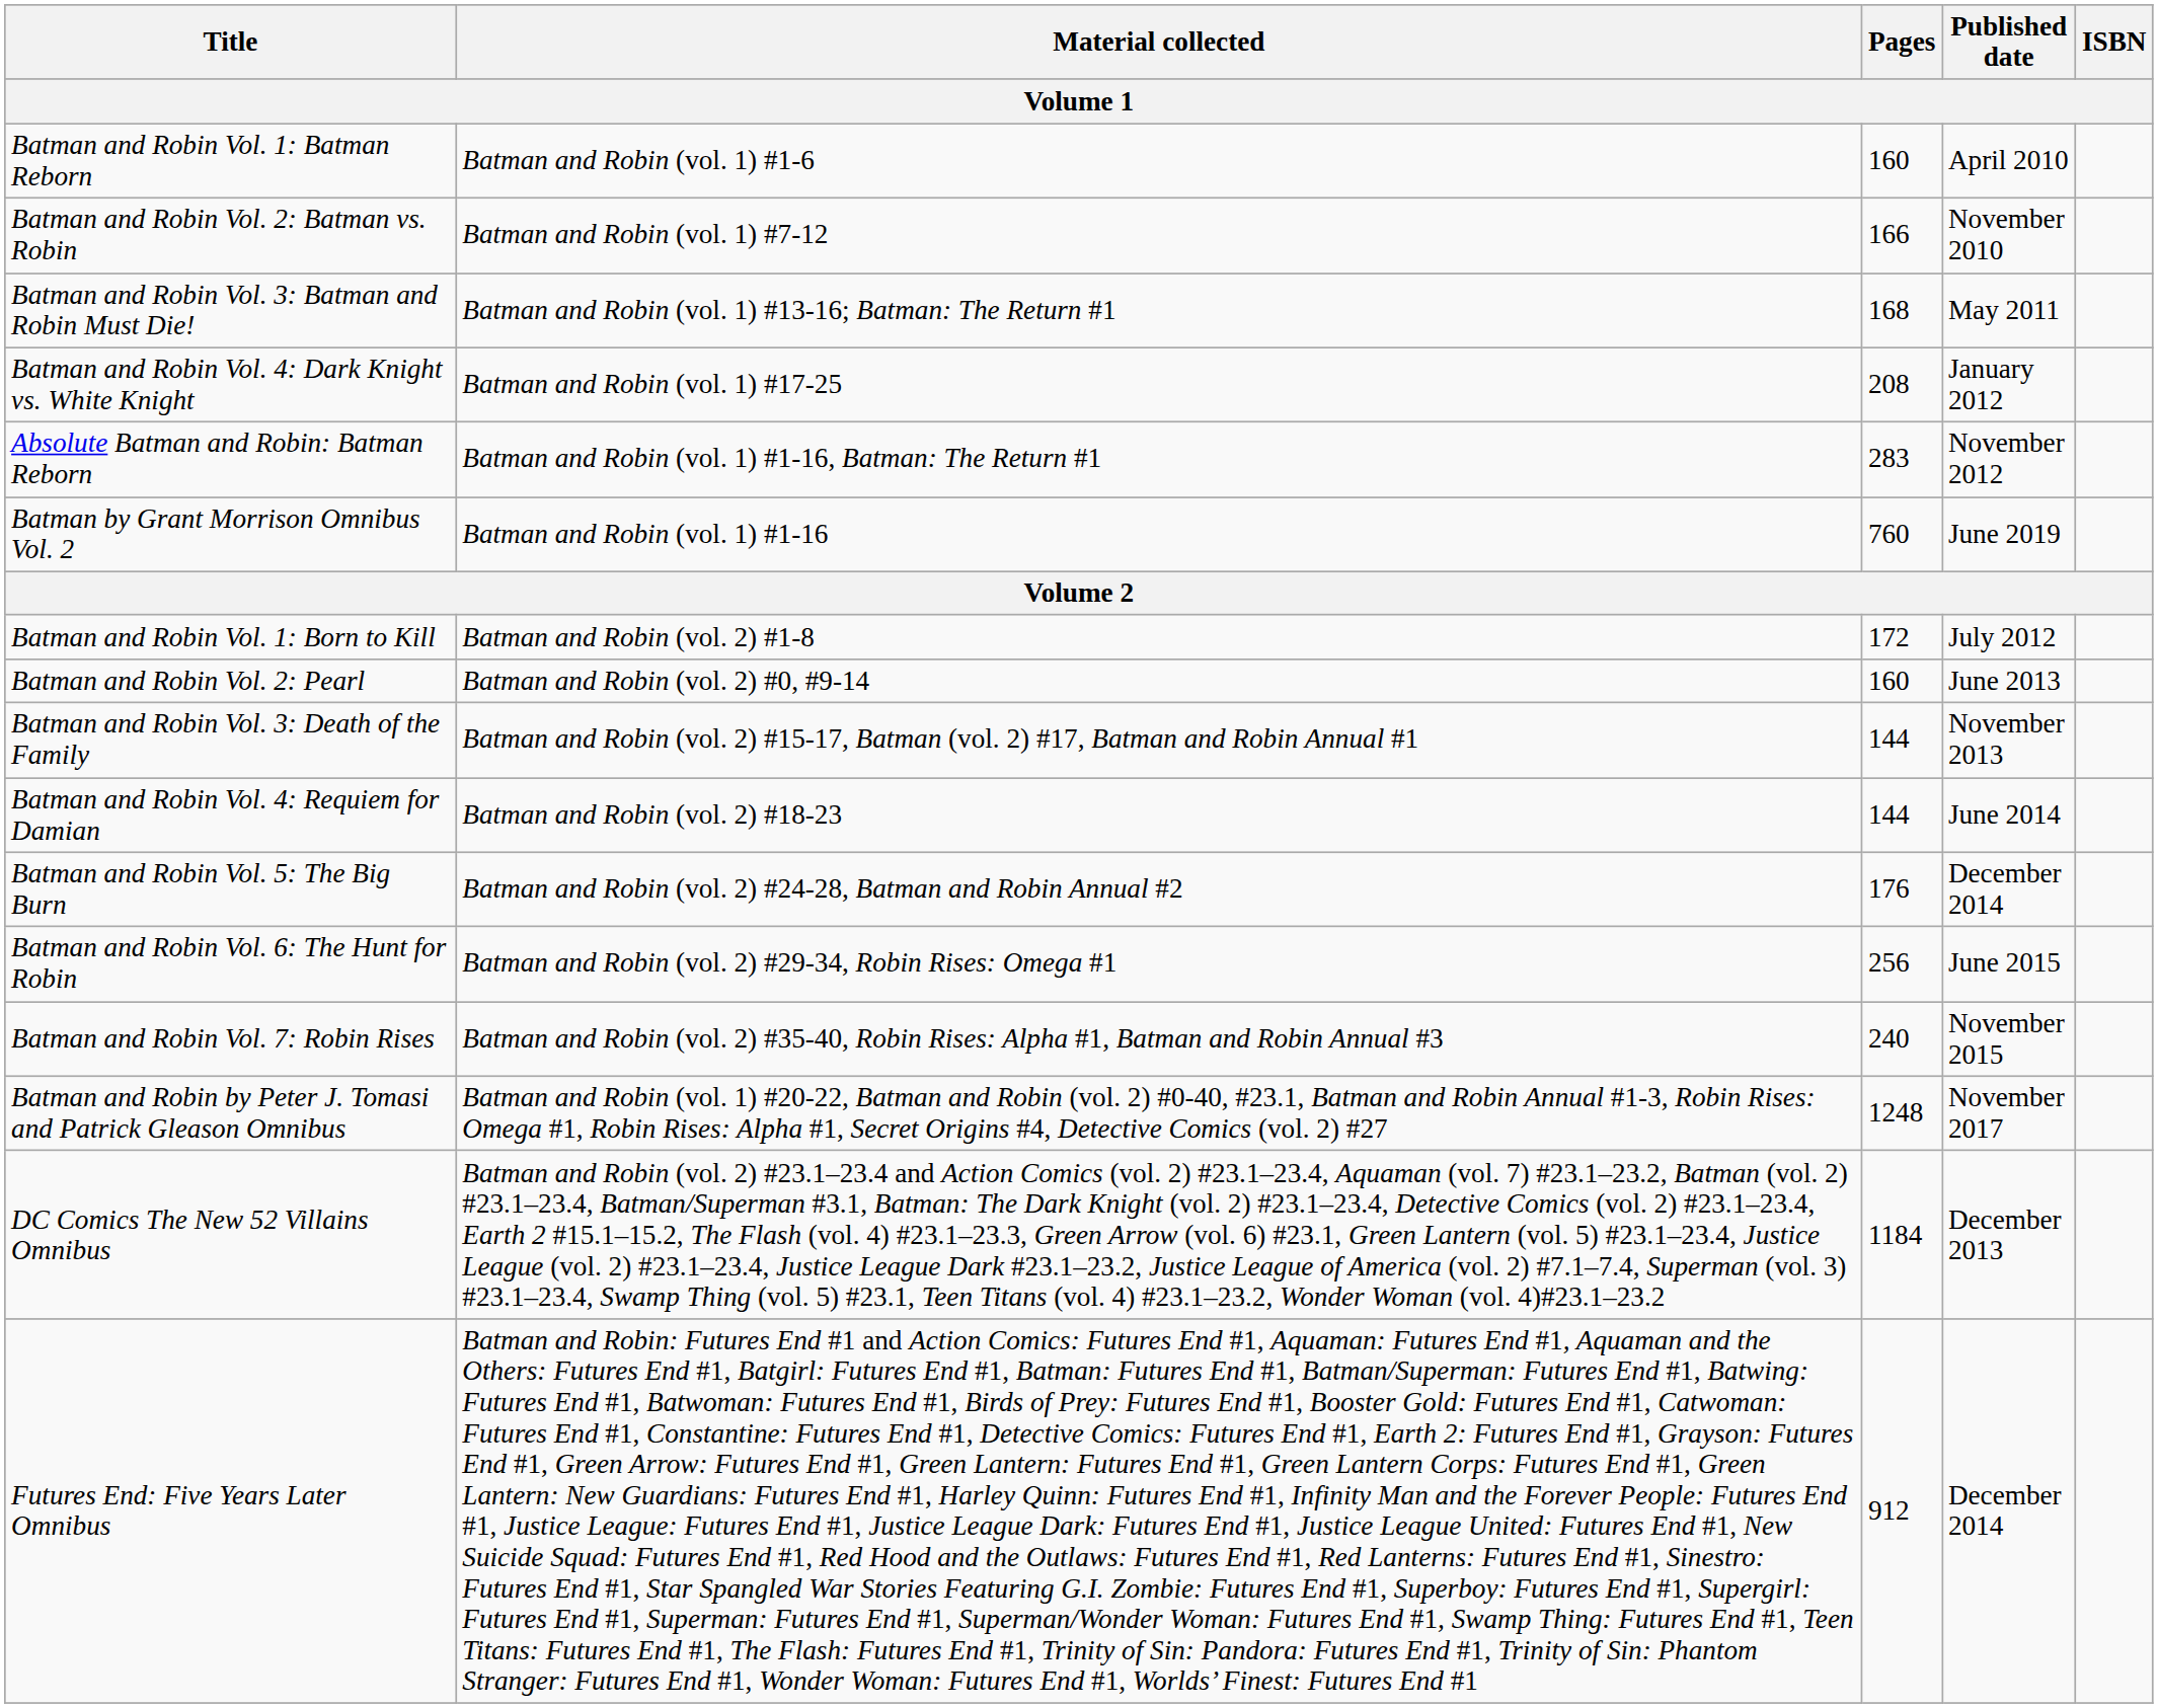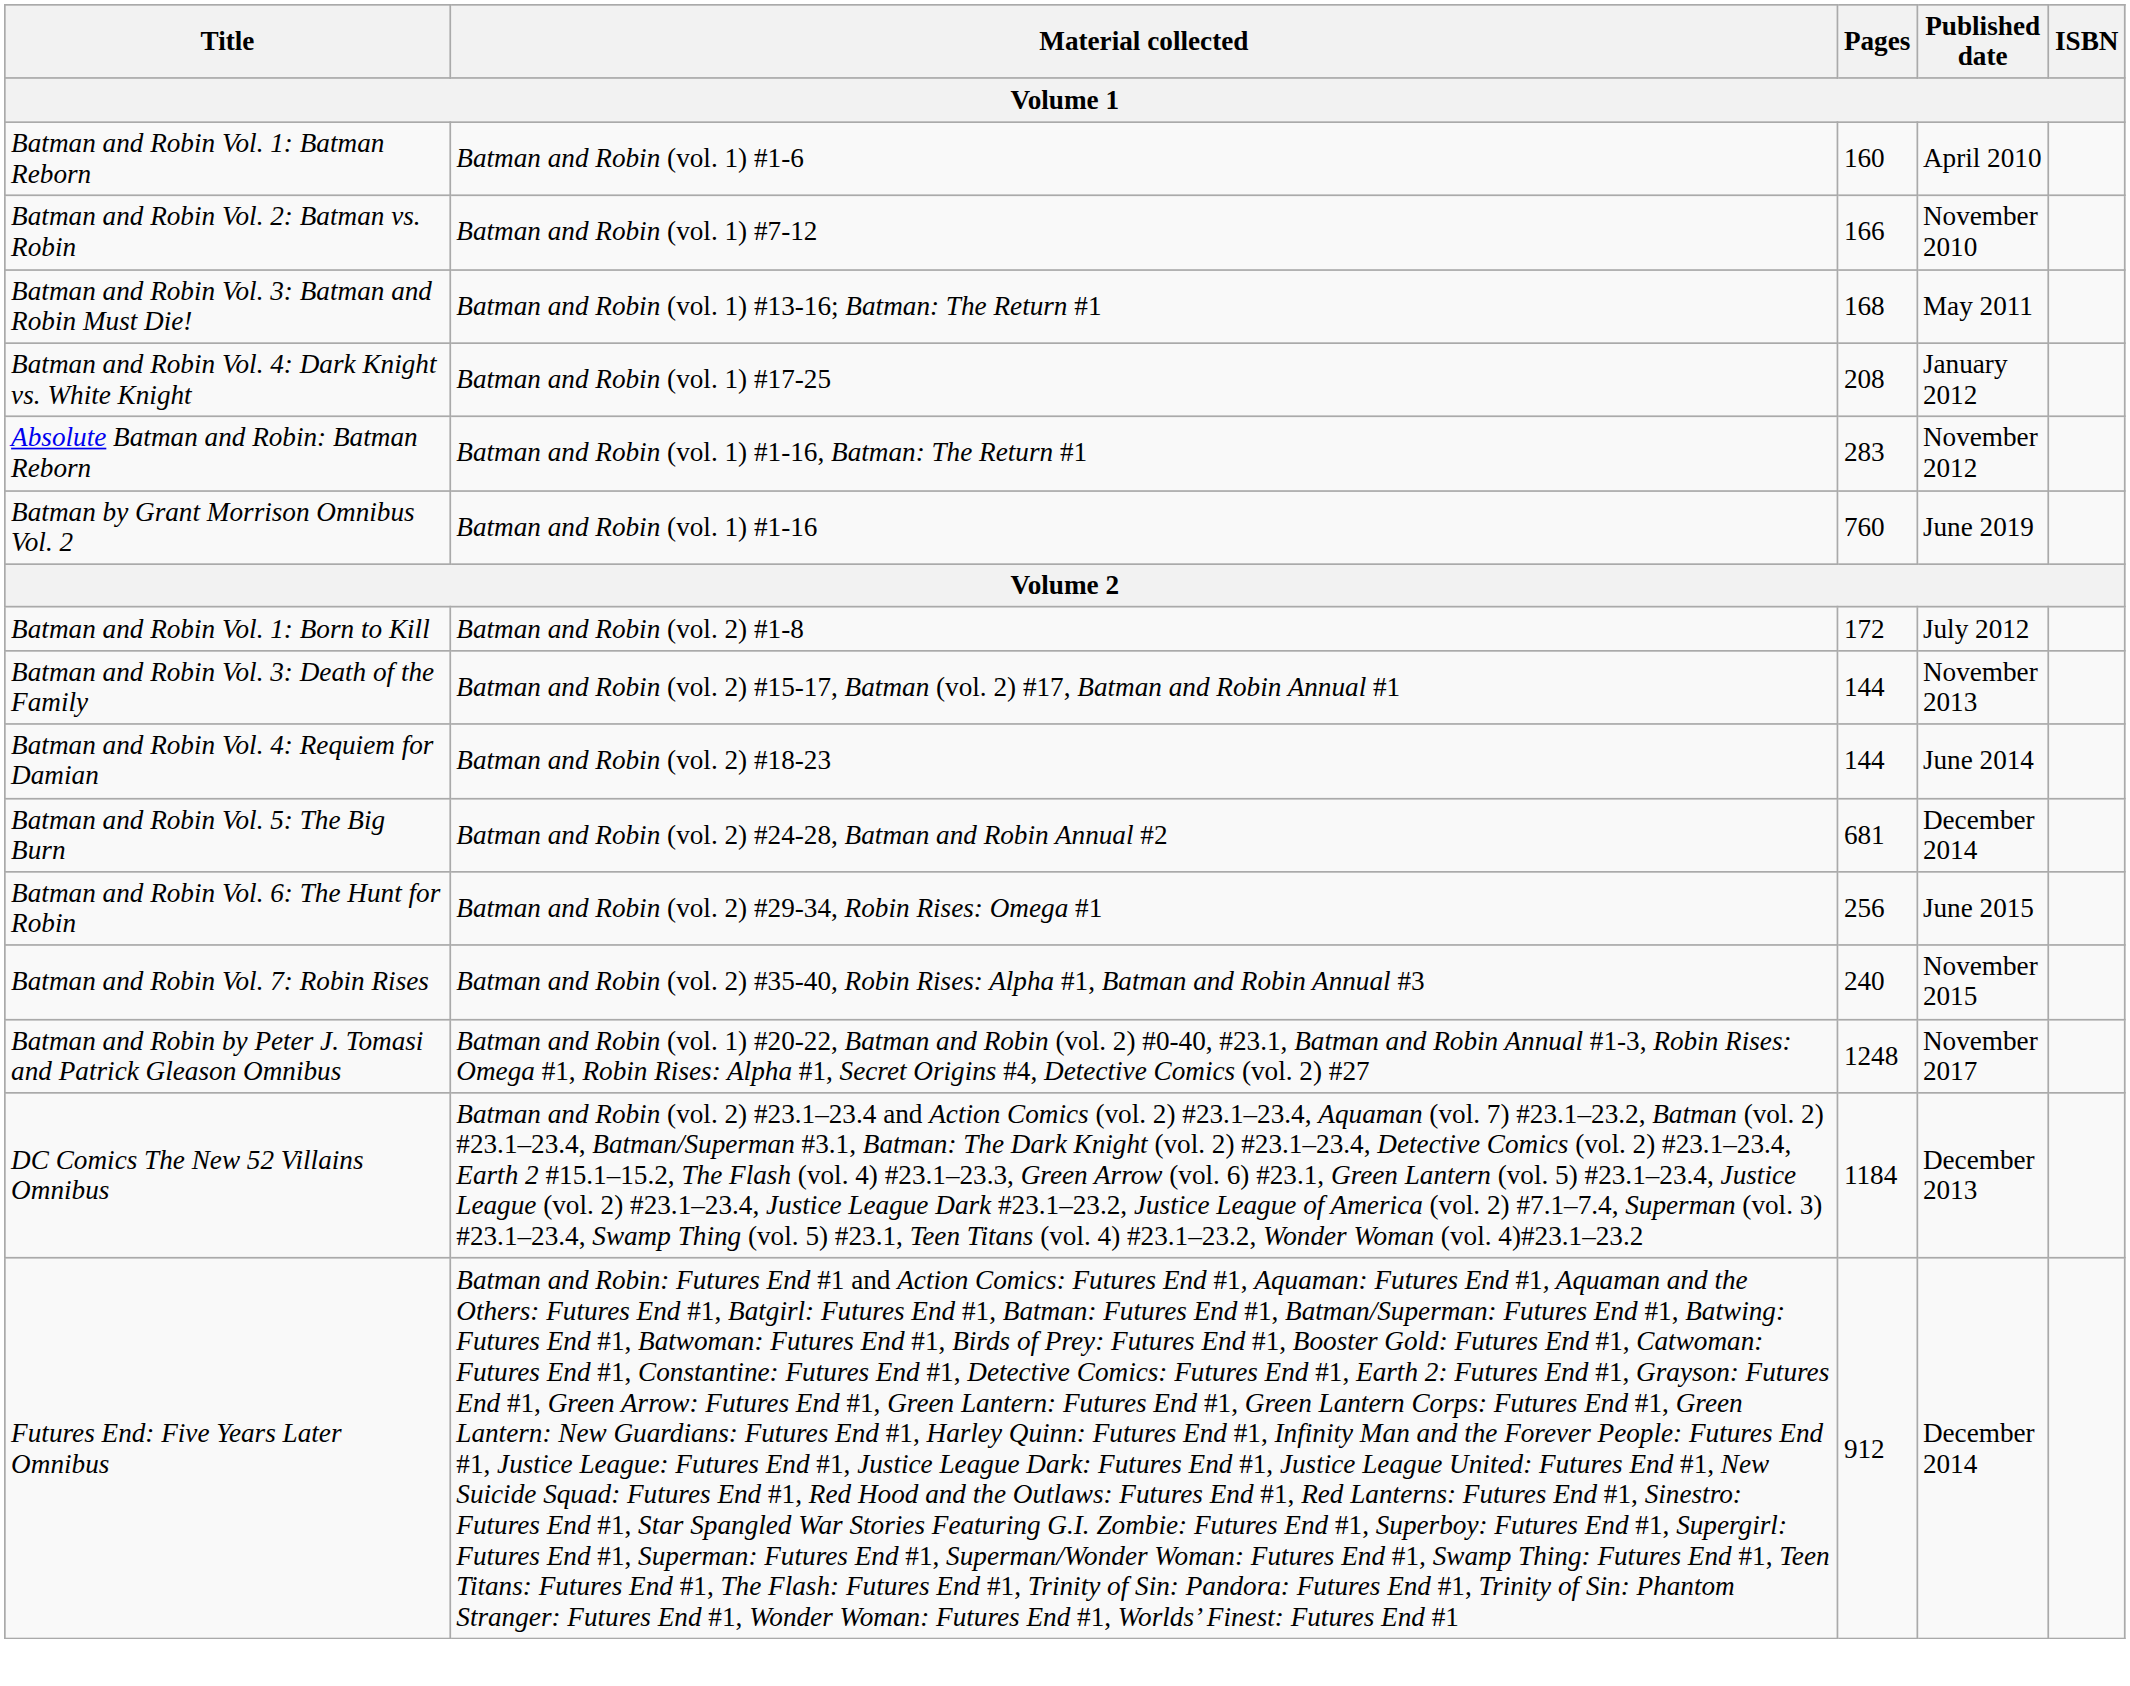 <table class="wikitable">
 <tr>
 <th ! width="21%">Title</th>
 <th>Material collected</th>
 <th>Pages</th>
 <th>Published date</th>
 <th>ISBN</th>
 </tr>
 <tr>
 <th colspan="5">Volume 1</th>
 </tr>
 <tr>
 <td><em>Batman and Robin Vol. 1: Batman Reborn</em></td>
 <td><em>Batman and Robin</em> (vol. 1) #1-6</td>
 <td>160</td>
 <td>April 2010</td>
 <td></td>
 </tr>
 <tr>
 <td><em>Batman and Robin Vol. 2: Batman vs. Robin</em></td>
 <td><em>Batman and Robin</em> (vol. 1) #7-12</td>
 <td>166</td>
 <td>November 2010</td>
 <td></td>
 </tr>
 <tr>
 <td><em>Batman and Robin Vol. 3: Batman and Robin Must Die!</em></td>
 <td><em>Batman and Robin</em> (vol. 1) #13-16; <em>Batman: The Return</em> #1</td>
 <td>168</td>
 <td>May 2011</td>
 <td></td>
 </tr>
 <tr>
 <td><em>Batman and Robin Vol. 4: Dark Knight vs. White Knight</em></td>
 <td><em>Batman and Robin</em> (vol. 1) #17-25</td>
 <td>208</td>
 <td>January 2012</td>
 <td></td>
 </tr>
 <tr>
 <td><em><a href='#'>Absolute</a> Batman and Robin: Batman Reborn</em></td>
 <td><em>Batman and Robin</em> (vol. 1) #1-16, <em>Batman: The Return</em> #1</td>
 <td>283</td>
 <td>November 2012</td>
 <td></td>
 </tr>
 <tr>
 <td><em>Batman by Grant Morrison Omnibus Vol. 2</em></td>
 <td><em>Batman and Robin</em> (vol. 1) #1-16</td>
 <td>760</td>
 <td>June 2019</td>
 <td></td>
 </tr>
 <tr>
 <th colspan="5">Volume 2</th>
 </tr>
 <tr>
 <td><em>Batman and Robin Vol. 1: Born to Kill</em></td>
 <td><em>Batman and Robin</em> (vol. 2) #1-8</td>
 <td>172</td>
 <td>July 2012</td>
 <td></td>
 </tr>
 <tr>
-<td><em>Batman and Robin Vol. 2: Pearl</em></td>
-<td><em>Batman and Robin</em> (vol. 2) #0, #9-14</td>
-<td>160</td>
-<td>June 2013</td>
-<td></td>
-</tr>
-<tr>
 <td><em>Batman and Robin Vol. 3: Death of the Family</em></td>
 <td><em>Batman and Robin</em> (vol. 2) #15-17, <em>Batman</em> (vol. 2) #17, <em>Batman and Robin Annual</em> #1</td>
 <td>144</td>
 <td>November 2013</td>
 <td></td>
 </tr>
 <tr>
 <td><em>Batman and Robin Vol. 4: Requiem for Damian</em></td>
 <td><em>Batman and Robin</em> (vol. 2) #18-23</td>
 <td>144</td>
 <td>June 2014</td>
 <td></td>
 </tr>
 <tr>
 <td><em>Batman and Robin Vol. 5: The Big Burn</em></td>
 <td><em>Batman and Robin</em> (vol. 2) #24-28, <em>Batman and Robin Annual</em> #2</td>
-<td>176</td>
+<td>681</td>
 <td>December 2014</td>
 <td></td>
 </tr>
 <tr>
 <td><em>Batman and Robin Vol. 6: The Hunt for Robin</em></td>
 <td><em>Batman and Robin</em> (vol. 2) #29-34, <em>Robin Rises: Omega</em> #1</td>
 <td>256</td>
 <td>June 2015</td>
 <td></td>
 </tr>
 <tr>
 <td><em>Batman and Robin Vol. 7: Robin Rises</em></td>
 <td><em>Batman and Robin</em> (vol. 2) #35-40, <em>Robin Rises: Alpha</em> #1, <em>Batman and Robin Annual</em> #3</td>
 <td>240</td>
 <td>November 2015</td>
 <td></td>
 </tr>
 <tr>
 <td><em>Batman and Robin by Peter J. Tomasi and Patrick Gleason Omnibus</em></td>
 <td><em>Batman and Robin</em> (vol. 1) #20-22, <em>Batman and Robin</em> (vol. 2) #0-40, #23.1, <em>Batman and Robin Annual</em> #1-3, <em>Robin Rises: Omega</em> #1, <em>Robin Rises: Alpha</em> #1, <em>Secret Origins</em> #4, <em>Detective Comics</em> (vol. 2) #27</td>
 <td>1248</td>
 <td>November 2017</td>
 <td></td>
 </tr>
 <tr>
 <td><em>DC Comics The New 52 Villains Omnibus</em></td>
 <td><em>Batman and Robin</em> (vol. 2) #23.1–23.4 and <em>Action Comics</em> (vol. 2) #23.1–23.4, <em>Aquaman</em> (vol. 7) #23.1–23.2, <em>Batman</em> (vol. 2) #23.1–23.4, <em>Batman/Superman</em> #3.1, <em>Batman: The Dark Knight</em> (vol. 2) #23.1–23.4, <em>Detective Comics</em> (vol. 2) #23.1–23.4, <em>Earth 2</em> #15.1–15.2, <em>The Flash</em> (vol. 4) #23.1–23.3, <em>Green Arrow</em> (vol. 6) #23.1, <em>Green Lantern</em> (vol. 5) #23.1–23.4, <em>Justice League</em> (vol. 2) #23.1–23.4, <em>Justice League Dark</em> #23.1–23.2, <em>Justice League of America</em> (vol. 2) #7.1–7.4, <em>Superman</em> (vol. 3) #23.1–23.4, <em>Swamp Thing</em> (vol. 5) #23.1, <em>Teen Titans</em> (vol. 4) #23.1–23.2, <em>Wonder Woman</em> (vol. 4)#23.1–23.2</td>
 <td>1184</td>
 <td>December 2013</td>
 <td></td>
 </tr>
 <tr>
 <td><em>Futures End: Five Years Later Omnibus</em></td>
 <td><em>Batman and Robin: Futures End</em> #1 and <em>Action Comics: Futures End</em> #1, <em>Aquaman: Futures End</em> #1<em>, Aquaman and the Others: Futures End</em> #1, <em>Batgirl: Futures End</em> #1, <em>Batman: Futures End</em> #1, <em>Batman/Superman: Futures End</em> #1, <em>Batwing: Futures End</em> #1, <em>Batwoman: Futures End</em> #1, <em>Birds of Prey: Futures End</em> #1, <em>Booster Gold: Futures End</em> #1, <em>Catwoman: Futures End</em> #1, <em>Constantine: Futures End</em> #1, <em>Detective Comics: Futures End</em> #1, <em>Earth 2: Futures End</em> #1, <em>Grayson: Futures End</em> #1, <em>Green Arrow: Futures End</em> #1, <em>Green Lantern: Futures End</em> #1, <em>Green Lantern Corps: Futures End</em> #1, <em>Green Lantern: New Guardians: Futures End</em> #1, <em>Harley Quinn: Futures End</em> #1, <em>Infinity Man and the Forever People: Futures End</em> #1, <em>Justice League: Futures End</em> #1, <em>Justice League Dark: Futures End</em> #1, <em>Justice League United: Futures End</em> #1, <em>New Suicide Squad: Futures End</em> #1, <em>Red Hood and the Outlaws: Futures End</em> #1, <em>Red Lanterns: Futures End</em> #1, <em>Sinestro: Futures End</em> #1, <em>Star Spangled War Stories Featuring G.I. Zombie: Futures End</em> #1, <em>Superboy: Futures End</em> #1, <em>Supergirl: Futures End</em> #1, <em>Superman: Futures End</em> #1, <em>Superman/Wonder Woman: Futures End</em> #1<em>, Swamp Thing: Futures End</em> #1, <em>Teen Titans: Futures End</em> #1, <em>The Flash: Futures End</em> #1, <em>Trinity of Sin: Pandora: Futures End</em> #1, <em>Trinity of Sin: Phantom Stranger: Futures End</em> #1, <em>Wonder Woman: Futures End</em> #1, <em>Worlds’ Finest: Futures End</em> #1</td>
 <td>912</td>
 <td>December 2014</td>
 <td></td>
 </tr>
 </table>
